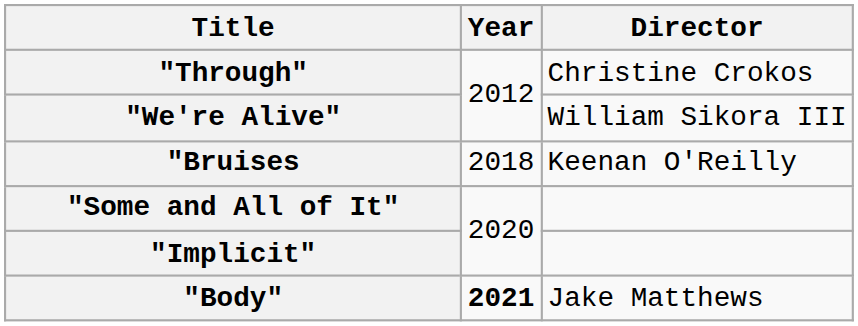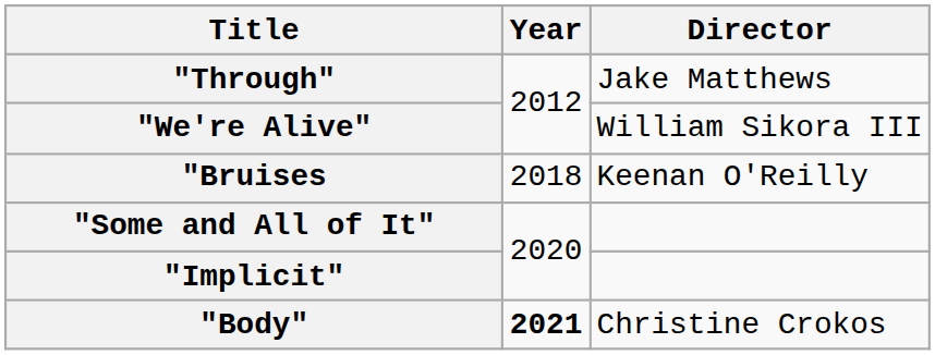 <table class="wikitable plainrowheaders" border="1">
 <tr>
 <th scope="col"  style="width:16em;">Title</th>
 <th scope="col">Year</th>
 <th scope="col">Director</th>
 </tr>
 <tr>
 <th scope="row">"Through"</th>
 <td rowspan="2">2012</td>
-<td>Christine Crokos</td>
+<td>Jake Matthews</td>
 </tr>
 <tr>
 <th scope="row">"We're Alive"</th>
 <td>William Sikora III</td>
 </tr>
 <tr>
 <th scope="row">"Bruises</th>
 <td>2018</td>
 <td>Keenan O'Reilly</td>
 </tr>
 <tr>
 <th scope="row">"Some and All of It"</th>
 <td rowspan="2">2020</td>
 <td></td>
 </tr>
 <tr>
 <th scope="row">"Implicit"</th>
 <td></td>
 </tr>
 <tr>
 <th scope="row">"Body"</th>
 <td><strong>2021</strong></td>
-<td>Jake Matthews</td>
+<td>Christine Crokos</td>
 </tr>
 </table>
